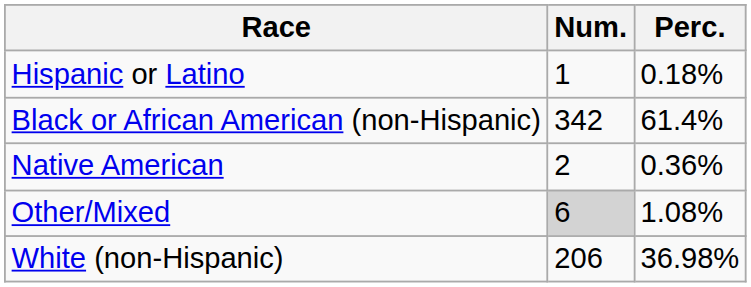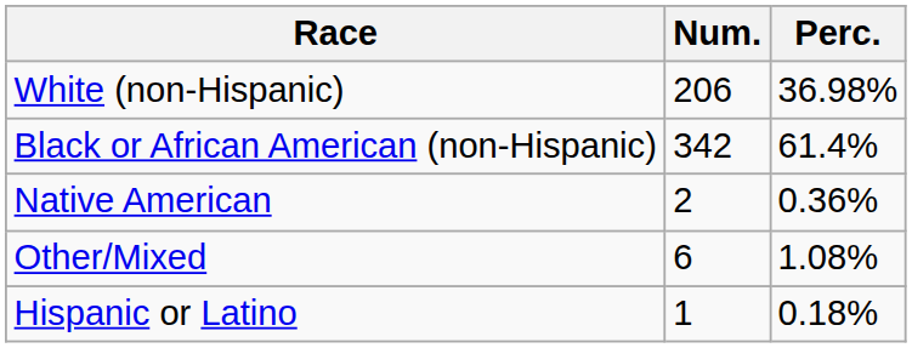 <table class="wikitable">
 <tr>
 <th>Race</th>
 <th>Num.</th>
 <th>Perc.</th>
 </tr>
 <tr>
-<td><a href='#'>Hispanic</a> or <a href='#'>Latino</a></td>
-<td>1</td>
-<td>0.18%</td>
+<td><a href='#'>White</a> (non-Hispanic)</td>
+<td>206</td>
+<td>36.98%</td>
 </tr>
 <tr>
 <td><a href='#'>Black or African American</a> (non-Hispanic)</td>
 <td>342</td>
 <td>61.4%</td>
 </tr>
 <tr>
 <td><a href='#'>Native American</a></td>
 <td>2</td>
 <td>0.36%</td>
 </tr>
 <tr>
 <td><a href='#'>Other/Mixed</a></td>
-<td style="background: lightgrey;">6</td>
+<td>6</td>
 <td>1.08%</td>
 </tr>
 <tr>
-<td><a href='#'>White</a> (non-Hispanic)</td>
-<td>206</td>
-<td>36.98%</td>
+<td><a href='#'>Hispanic</a> or <a href='#'>Latino</a></td>
+<td>1</td>
+<td>0.18%</td>
 </tr>
 </table>
